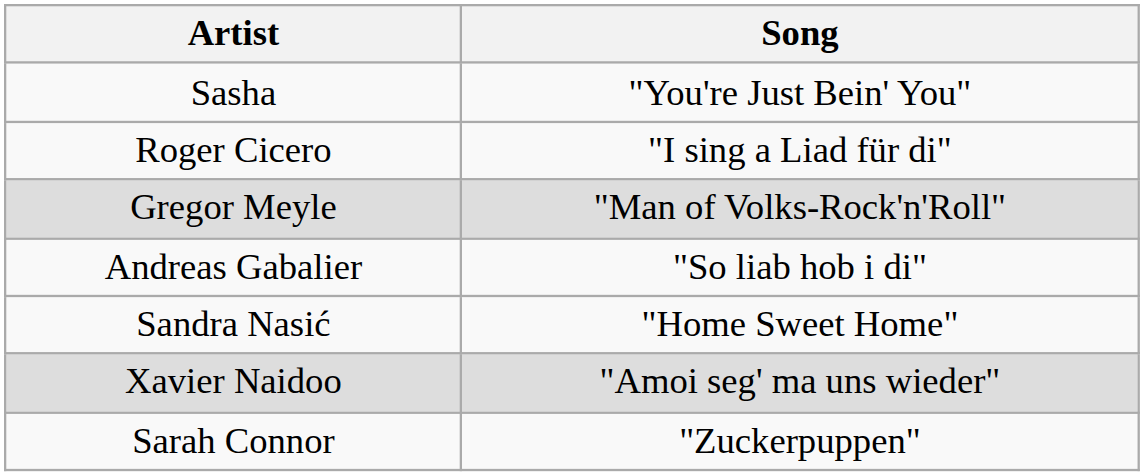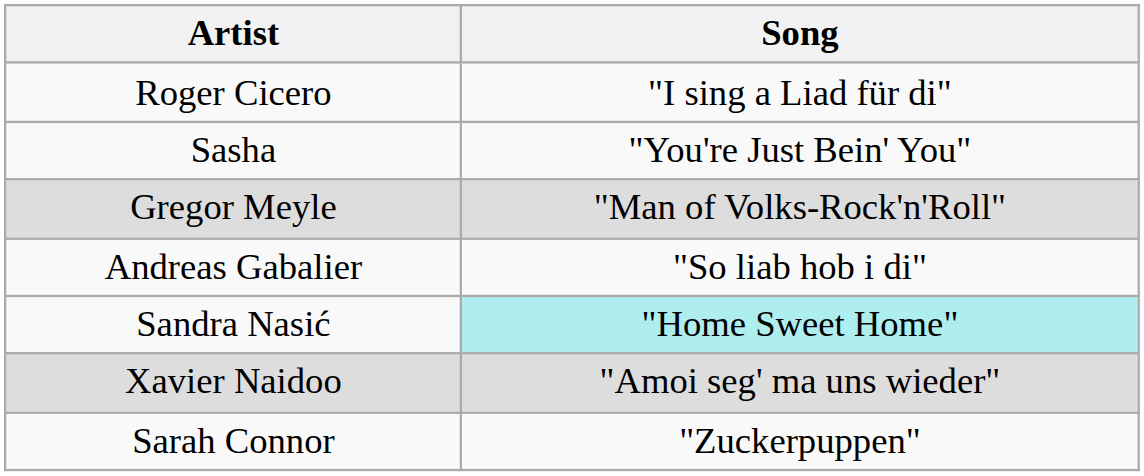 <table class="wikitable plainrowheaders" style="text-align:center;" border="1">
 <tr>
 <th scope="col" rowspan="1" style="width:12em;">Artist</th>
 <th scope="col" rowspan="1" style="width:18em;">Song</th>
 </tr>
 <tr>
+<td scope="row">Roger Cicero</td>
+<td>"I sing a Liad für di"</td>
+</tr>
+<tr>
 <td scope="row">Sasha</td>
 <td>"You're Just Bein' You"</td>
-</tr>
-<tr>
-<td scope="row">Roger Cicero</td>
-<td>"I sing a Liad für di"</td>
 </tr>
 <tr style="background:#ddd;">
 <td scope="row">Gregor Meyle</td>
 <td>"Man of Volks-Rock'n'Roll"</td>
 </tr>
 <tr>
 <td scope="row">Andreas Gabalier</td>
 <td>"So liab hob i di"</td>
 </tr>
 <tr>
 <td scope="row">Sandra Nasić</td>
-<td>"Home Sweet Home"</td>
+<td style="background: paleturquoise;">"Home Sweet Home"</td>
 </tr>
 <tr style="background:#ddd;">
 <td scope="row">Xavier Naidoo</td>
 <td>"Amoi seg' ma uns wieder"</td>
 </tr>
 <tr>
 <td scope="row">Sarah Connor</td>
 <td>"Zuckerpuppen"</td>
 </tr>
 </table>
